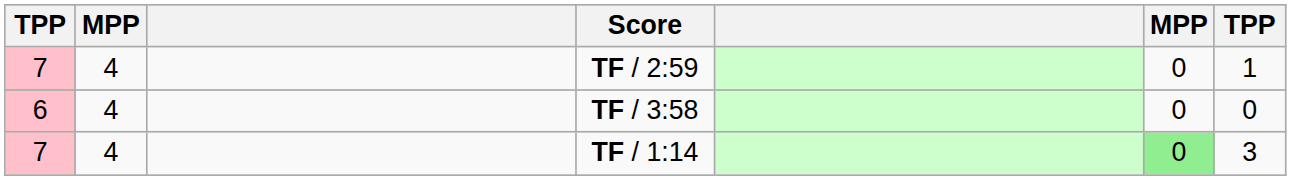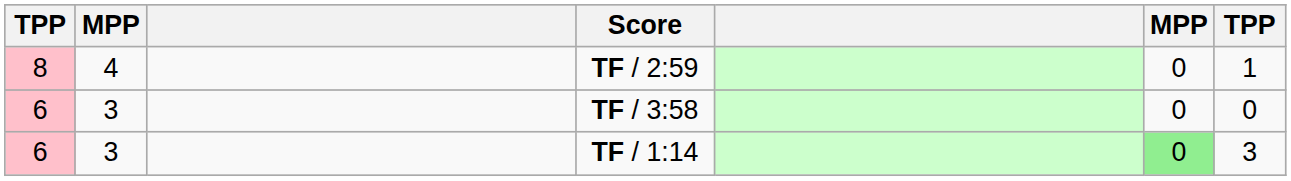 <table class="wikitable" style="text-align: center;" |>
 <tr>
 <th width="35">TPP</th>
 <th width="35">MPP</th>
 <th width="250"></th>
 <th width="75">Score</th>
 <th width="250"></th>
 <th width="35">MPP</th>
 <th width="35">TPP</th>
 </tr>
 <tr>
-<td bgcolor=pink>7</td>
+<td bgcolor=pink>8</td>
 <td>4</td>
 <td style="text-align:left;"></td>
 <td><strong>TF</strong> / 2:59</td>
 <td style="text-align:left;" bgcolor="ccffcc"><strong></strong></td>
 <td>0</td>
 <td>1</td>
 </tr>
 <tr>
 <td bgcolor=pink>6</td>
-<td>4</td>
+<td>3</td>
 <td style="text-align:left;"></td>
 <td><strong>TF</strong> / 3:58</td>
 <td style="text-align:left;" bgcolor="ccffcc"><strong></strong></td>
 <td>0</td>
 <td>0</td>
 </tr>
 <tr>
-<td bgcolor=pink>7</td>
-<td>4</td>
+<td bgcolor=pink>6</td>
+<td>3</td>
 <td style="text-align:left;"></td>
 <td><strong>TF</strong> / 1:14</td>
 <td style="text-align:left;" bgcolor="ccffcc"><strong></strong></td>
 <td style="background: lightgreen;">0</td>
 <td>3</td>
 </tr>
 </table>
